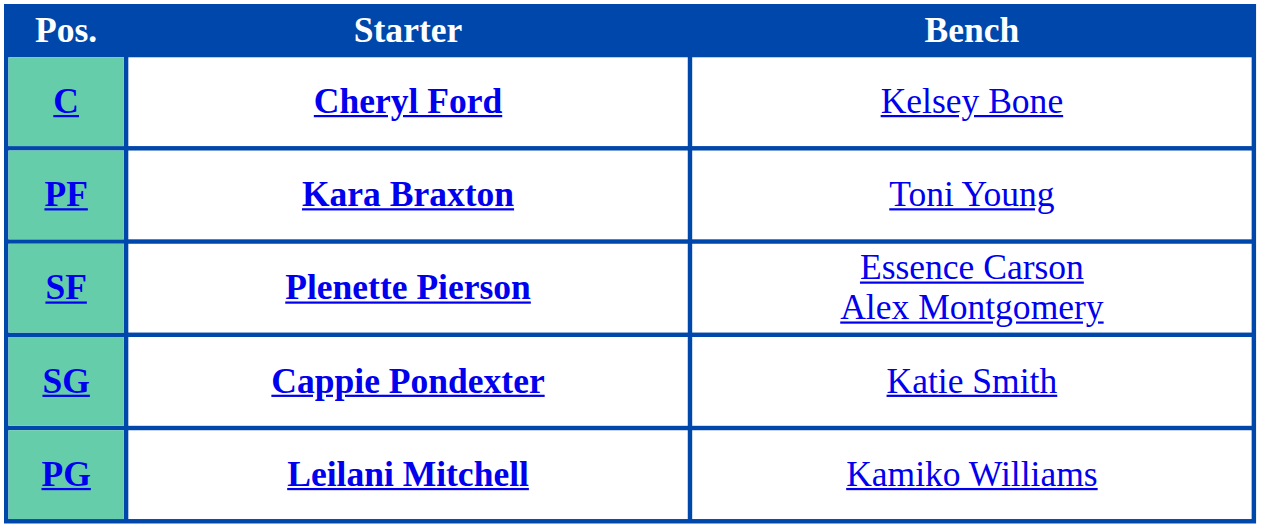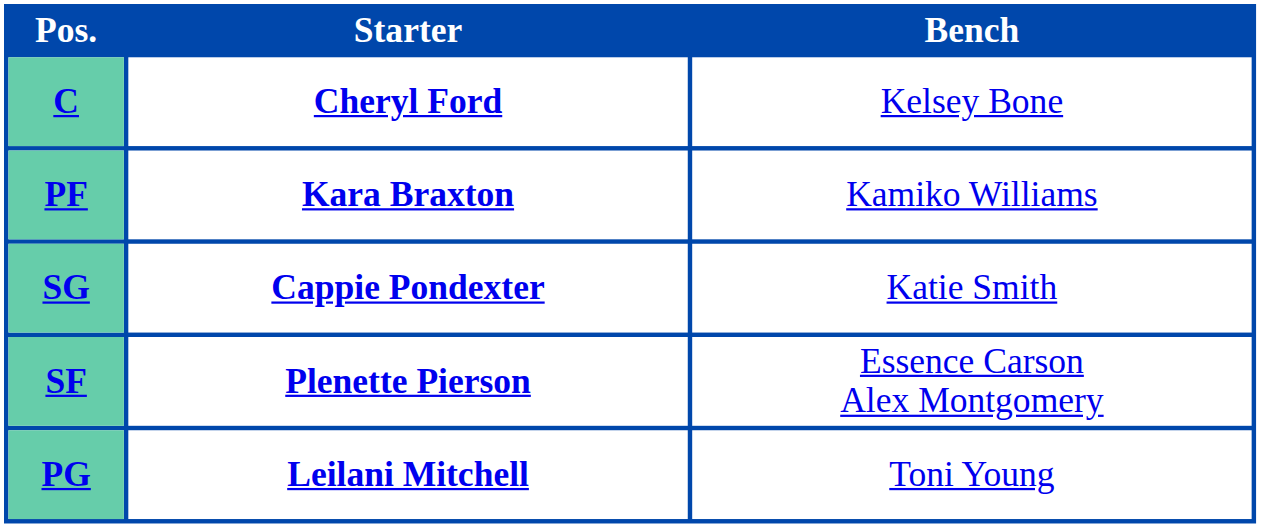 <table style="text-align: center; background:#0047AB; color:white">
 <tr>
 <th width="50">Pos.</th>
 <th width="250">Starter</th>
 <th width="250">Bench</th>
 </tr>
 <tr style="height:40px; background:white; color:#092C57">
 <th style="background:#66CDAA"><a href='#'><span>C</span></a></th>
 <td><strong><a href='#'>Cheryl Ford</a></strong></td>
 <td><a href='#'>Kelsey Bone</a></td>
 </tr>
 <tr style="height:40px; background:white; color:#092C57">
 <th style="background:#66CDAA"><a href='#'><span>PF</span></a></th>
 <td><strong><a href='#'>Kara Braxton</a></strong></td>
-<td><a href='#'>Toni Young</a></td>
+<td><a href='#'>Kamiko Williams</a></td>
+</tr>
+<tr style="height:40px; background:white; color:#092C57">
+<th style="background:#66CDAA"><a href='#'><span>SG</span></a></th>
+<td><strong><a href='#'>Cappie Pondexter</a></strong></td>
+<td><a href='#'>Katie Smith</a></td>
 </tr>
 <tr style="height:40px; background:white; color:#092C57">
 <th style="background:#66CDAA"><a href='#'><span>SF</span></a></th>
 <td><strong><a href='#'>Plenette Pierson</a></strong></td>
 <td><a href='#'>Essence Carson</a><br><a href='#'>Alex Montgomery</a></td>
 </tr>
 <tr style="height:40px; background:white; color:#092C57">
-<th style="background:#66CDAA"><a href='#'><span>SG</span></a></th>
-<td><strong><a href='#'>Cappie Pondexter</a></strong></td>
-<td><a href='#'>Katie Smith</a></td>
-</tr>
-<tr style="height:40px; background:white; color:#092C57">
 <th style="background:#66CDAA"><a href='#'><span>PG</span></a></th>
 <td><strong><a href='#'>Leilani Mitchell</a></strong></td>
-<td><a href='#'>Kamiko Williams</a></td>
+<td><a href='#'>Toni Young</a></td>
 </tr>
 </table>
